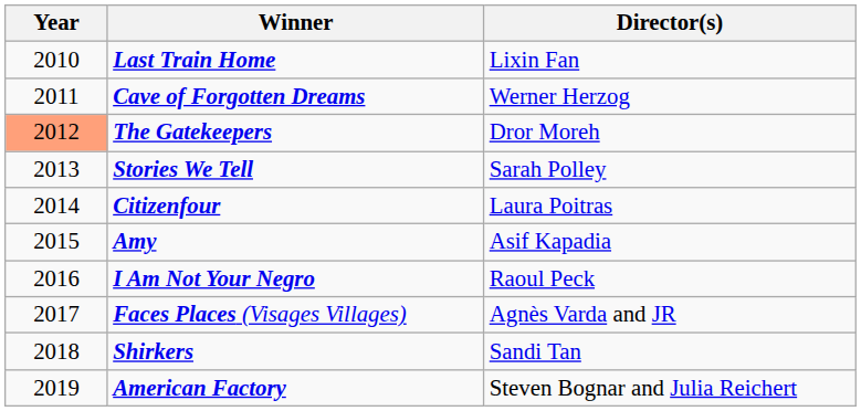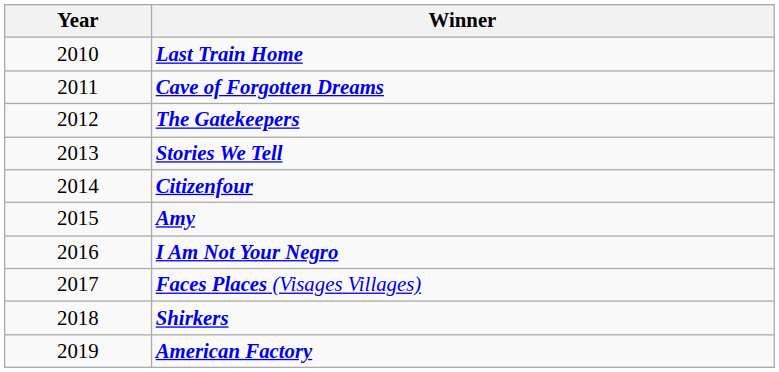 <table class="wikitable" width="95%" cellpadding="5">
 <tr>
 <th width="100"><strong>Year</strong></th>
 <th width="450"><strong>Winner</strong></th>
-<th width="450"><strong>Director(s)</strong></th>
 </tr>
 <tr>
 <td style="text-align:center;">2010</td>
 <td><strong><em><a href='#'>Last Train Home</a></em></strong></td>
-<td><a href='#'>Lixin Fan</a></td>
 </tr>
 <tr>
 <td style="text-align:center;">2011</td>
 <td><strong><em><a href='#'>Cave of Forgotten Dreams</a></em></strong></td>
-<td><a href='#'>Werner Herzog</a></td>
 </tr>
 <tr>
-<td style="background: lightsalmon; text-align:center;">2012</td>
+<td style="text-align:center;">2012</td>
 <td><strong><em><a href='#'>The Gatekeepers</a></em></strong></td>
-<td><a href='#'>Dror Moreh</a></td>
 </tr>
 <tr>
 <td style="text-align:center;">2013</td>
 <td><strong><em><a href='#'>Stories We Tell</a></em></strong></td>
-<td><a href='#'>Sarah Polley</a></td>
 </tr>
 <tr>
 <td style="text-align:center;">2014</td>
 <td><strong><em><a href='#'>Citizenfour</a></em></strong></td>
-<td><a href='#'>Laura Poitras</a></td>
 </tr>
 <tr>
 <td style="text-align:center;">2015</td>
 <td><strong><em><a href='#'>Amy</a></em></strong></td>
-<td><a href='#'>Asif Kapadia</a></td>
 </tr>
 <tr>
 <td style="text-align:center;">2016</td>
 <td><strong><em><a href='#'>I Am Not Your Negro</a></em></strong></td>
-<td><a href='#'>Raoul Peck</a></td>
 </tr>
 <tr>
 <td style="text-align:center;">2017</td>
 <td><em><a href='#'><strong>Faces Places</strong> (Visages Villages)</a></em></td>
-<td><a href='#'>Agnès Varda</a> and <a href='#'>JR</a></td>
 </tr>
 <tr>
 <td style="text-align:center;">2018</td>
 <td><strong><em><a href='#'>Shirkers</a></em></strong></td>
-<td><a href='#'>Sandi Tan</a></td>
 </tr>
 <tr>
 <td style="text-align:center;">2019</td>
 <td><strong><em><a href='#'>American Factory</a></em></strong></td>
-<td>Steven Bognar and <a href='#'>Julia Reichert</a></td>
 </tr>
 </table>
